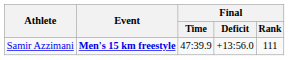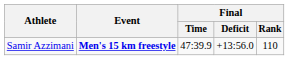 <table class="wikitable" style="font-size:90%">
 <tr>
 <th rowspan="2">Athlete</th>
 <th rowspan="2">Event</th>
 <th colspan="3">Final</th>
 </tr>
 <tr style="font-size:95%">
 <th>Time</th>
 <th>Deficit</th>
 <th>Rank</th>
 </tr>
 <tr align=center>
 <td align=left><a href='#'>Samir Azzimani</a></td>
 <td align=left><strong><a href='#'>Men's 15 km freestyle</a></strong></td>
 <td>47:39.9</td>
 <td>+13:56.0</td>
-<td>111</td>
+<td>110</td>
 </tr>
 </table>
